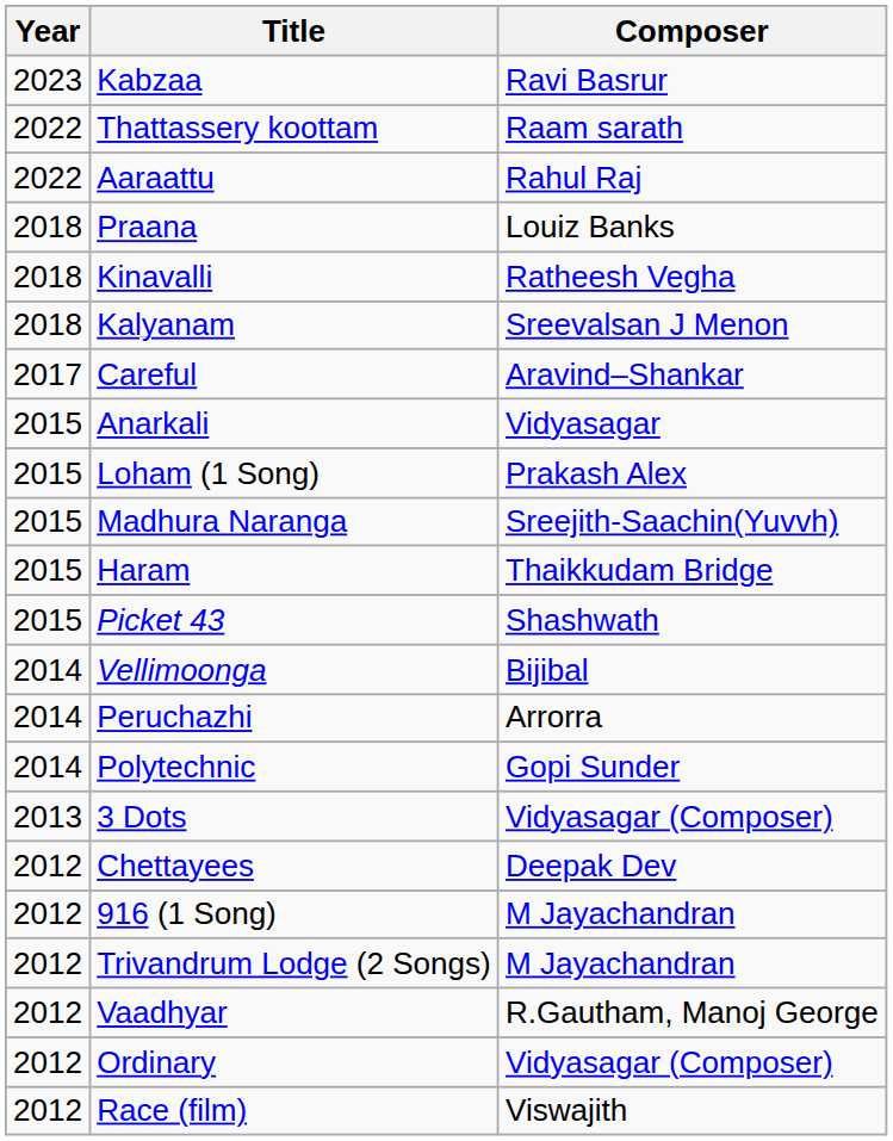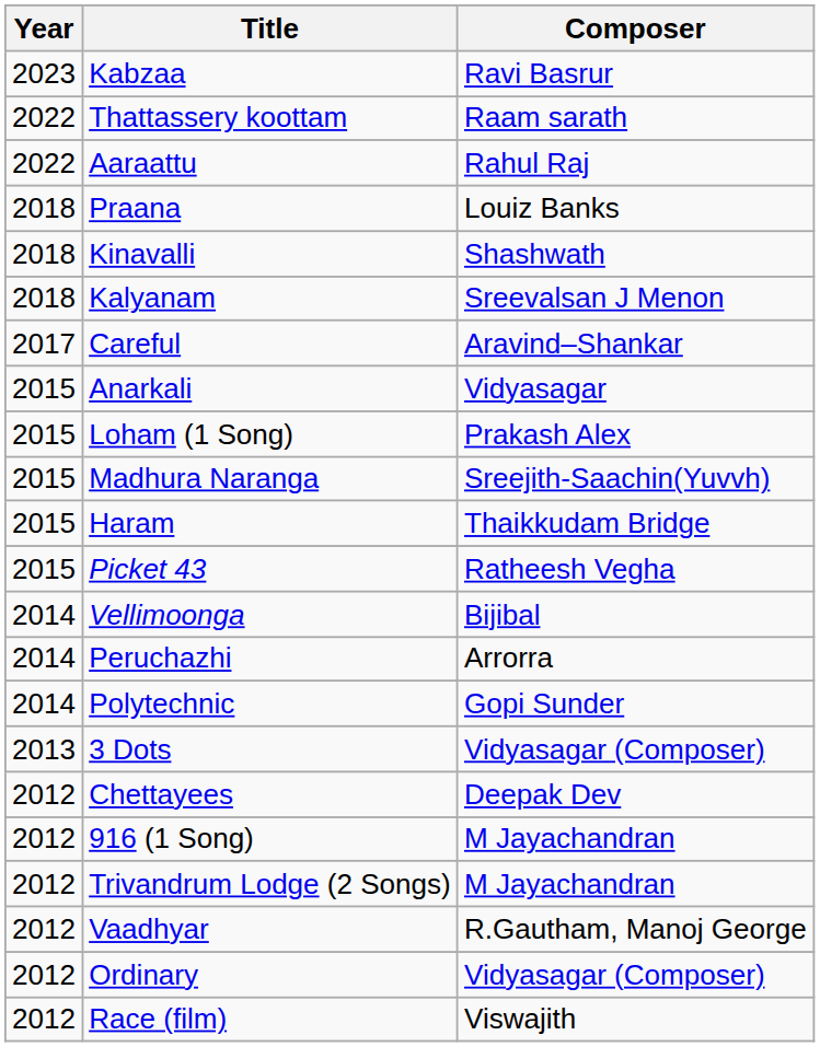 <table class="wikitable" style="font-size: 90%;">
 <tr>
 <th>Year</th>
 <th>Title</th>
 <th>Composer</th>
 </tr>
 <tr>
 <td>2023</td>
 <td><a href='#'>Kabzaa</a></td>
 <td><a href='#'>Ravi Basrur</a></td>
 </tr>
 <tr>
 <td>2022</td>
 <td><a href='#'>Thattassery koottam</a></td>
 <td><a href='#'>Raam sarath</a></td>
 </tr>
 <tr>
 <td>2022</td>
 <td><a href='#'>Aaraattu</a></td>
 <td><a href='#'>Rahul Raj</a></td>
 </tr>
 <tr>
 <td>2018</td>
 <td><a href='#'>Praana</a></td>
 <td>Louiz Banks</td>
 </tr>
 <tr>
 <td>2018</td>
 <td><a href='#'>Kinavalli</a></td>
-<td><a href='#'>Ratheesh Vegha</a></td>
+<td><a href='#'>Shashwath</a></td>
 </tr>
 <tr>
 <td>2018</td>
 <td><a href='#'>Kalyanam</a></td>
 <td><a href='#'>Sreevalsan J Menon</a></td>
 </tr>
 <tr>
 <td>2017</td>
 <td><a href='#'>Careful</a></td>
 <td><a href='#'>Aravind–Shankar</a></td>
 </tr>
 <tr>
 <td>2015</td>
 <td><a href='#'>Anarkali</a></td>
 <td><a href='#'>Vidyasagar</a></td>
 </tr>
 <tr>
 <td>2015</td>
 <td><a href='#'>Loham</a> (1 Song)</td>
 <td><a href='#'>Prakash Alex</a></td>
 </tr>
 <tr>
 <td>2015</td>
 <td><a href='#'>Madhura Naranga</a></td>
 <td><a href='#'>Sreejith-Saachin(Yuvvh)</a></td>
 </tr>
 <tr>
 <td>2015</td>
 <td><a href='#'>Haram</a></td>
 <td><a href='#'>Thaikkudam Bridge</a></td>
 </tr>
 <tr>
 <td>2015</td>
 <td><em><a href='#'>Picket 43</a></em></td>
-<td><a href='#'>Shashwath</a></td>
+<td><a href='#'>Ratheesh Vegha</a></td>
 </tr>
 <tr>
 <td>2014</td>
 <td><em><a href='#'>Vellimoonga</a></em></td>
 <td><a href='#'>Bijibal</a></td>
 </tr>
 <tr>
 <td>2014</td>
 <td><a href='#'>Peruchazhi</a></td>
 <td>Arrorra</td>
 </tr>
 <tr>
 <td>2014</td>
 <td><a href='#'>Polytechnic</a></td>
 <td><a href='#'>Gopi Sunder</a></td>
 </tr>
 <tr>
 <td>2013</td>
 <td><a href='#'>3 Dots</a></td>
 <td><a href='#'>Vidyasagar (Composer)</a></td>
 </tr>
 <tr>
 <td>2012</td>
 <td><a href='#'>Chettayees</a></td>
 <td><a href='#'>Deepak Dev</a></td>
 </tr>
 <tr>
 <td>2012</td>
 <td><a href='#'>916</a> (1 Song)</td>
 <td><a href='#'>M Jayachandran</a></td>
 </tr>
 <tr>
 <td>2012</td>
 <td><a href='#'>Trivandrum Lodge</a> (2 Songs)</td>
 <td><a href='#'>M Jayachandran</a></td>
 </tr>
 <tr>
 <td>2012</td>
 <td><a href='#'>Vaadhyar</a></td>
 <td>R.Gautham, Manoj George</td>
 </tr>
 <tr>
 <td>2012</td>
 <td><a href='#'>Ordinary</a></td>
 <td><a href='#'>Vidyasagar (Composer)</a></td>
 </tr>
 <tr>
 <td>2012</td>
 <td><a href='#'>Race (film)</a></td>
 <td>Viswajith</td>
 </tr>
 </table>
